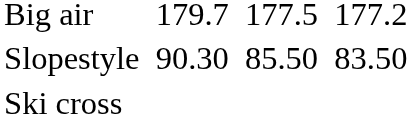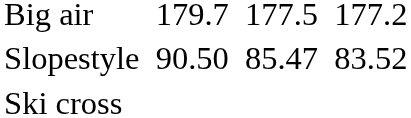 <table>
 <tr>
 <td>Big air<br></td>
 <td></td>
 <td>179.7</td>
 <td></td>
 <td>177.5</td>
 <td></td>
 <td>177.2</td>
 </tr>
 <tr>
 <td>Slopestyle<br></td>
 <td></td>
-<td>90.30</td>
+<td>90.50</td>
 <td></td>
-<td>85.50</td>
+<td>85.47</td>
 <td></td>
-<td>83.50</td>
+<td>83.52</td>
 </tr>
 <tr>
 <td>Ski cross<br></td>
 <td colspan=2></td>
 <td colspan=2></td>
 <td colspan=2></td>
 </tr>
 </table>
